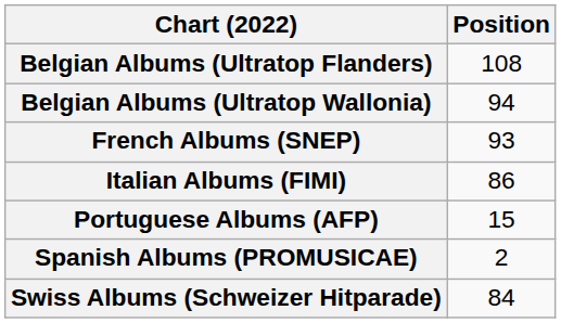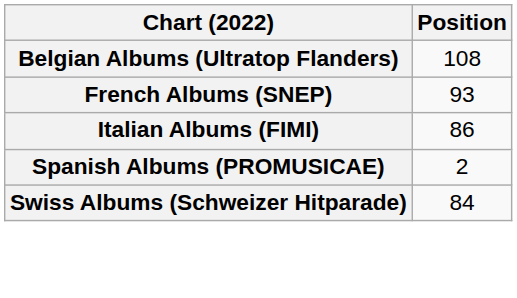 <table class="wikitable sortable plainrowheaders" style="text-align:center">
 <tr>
 <th scope="col">Chart (2022)</th>
 <th scope="col">Position</th>
 </tr>
 <tr>
 <th scope="row">Belgian Albums (Ultratop Flanders)</th>
 <td>108</td>
 </tr>
 <tr>
-<th scope="row">Belgian Albums (Ultratop Wallonia)</th>
-<td>94</td>
-</tr>
-<tr>
 <th scope="row">French Albums (SNEP)</th>
 <td>93</td>
 </tr>
 <tr>
 <th scope="row">Italian Albums (FIMI)</th>
 <td>86</td>
-</tr>
-<tr>
-<th scope="row">Portuguese Albums (AFP)</th>
-<td>15</td>
 </tr>
 <tr>
 <th scope="row">Spanish Albums (PROMUSICAE)</th>
 <td>2</td>
 </tr>
 <tr>
 <th scope="row">Swiss Albums (Schweizer Hitparade)</th>
 <td>84</td>
 </tr>
 </table>
